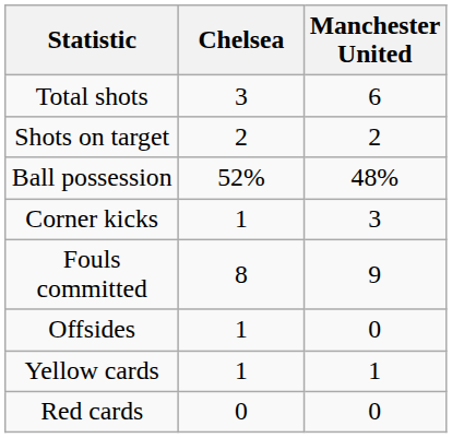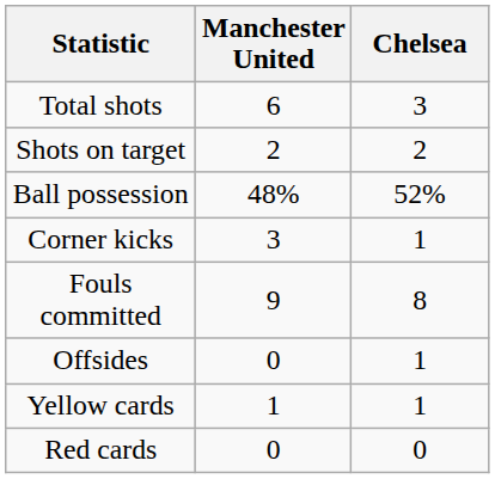 <table class="wikitable" style="text-align:center">
 <tr>
 <th width=100>Statistic</th>
+<th width=70>Manchester United</th>
 <th width=70>Chelsea</th>
-<th width=70>Manchester United</th>
 </tr>
 <tr>
 <td>Total shots</td>
+<td>6</td>
 <td>3</td>
-<td>6</td>
 </tr>
 <tr>
 <td>Shots on target</td>
 <td>2</td>
 <td>2</td>
 </tr>
 <tr>
 <td>Ball possession</td>
+<td>48%</td>
 <td>52%</td>
-<td>48%</td>
 </tr>
 <tr>
 <td>Corner kicks</td>
+<td>3</td>
 <td>1</td>
-<td>3</td>
 </tr>
 <tr>
 <td>Fouls committed</td>
+<td>9</td>
 <td>8</td>
-<td>9</td>
 </tr>
 <tr>
 <td>Offsides</td>
+<td>0</td>
 <td>1</td>
-<td>0</td>
 </tr>
 <tr>
 <td>Yellow cards</td>
 <td>1</td>
 <td>1</td>
 </tr>
 <tr>
 <td>Red cards</td>
 <td>0</td>
 <td>0</td>
 </tr>
 </table>
